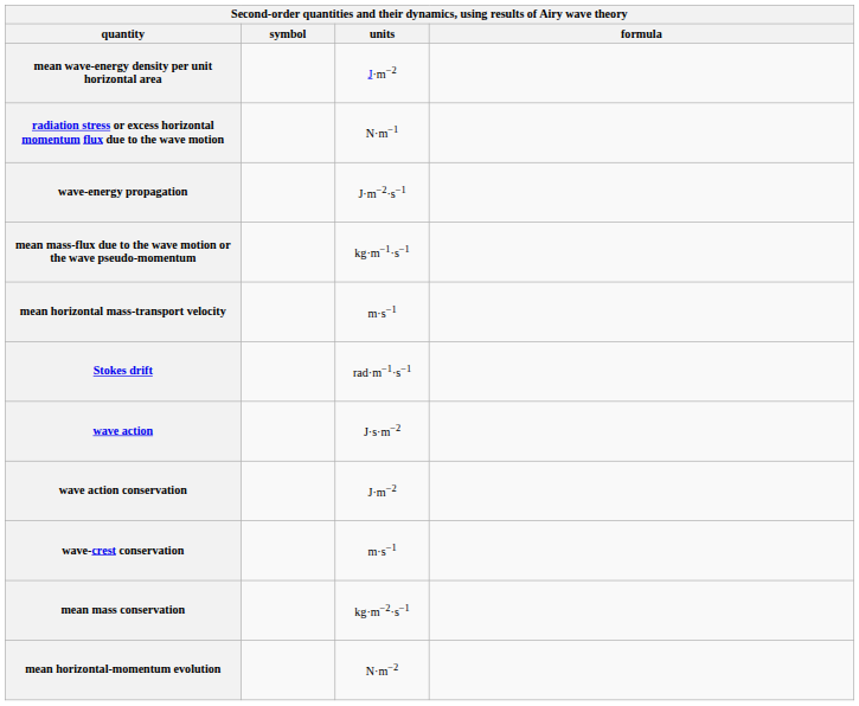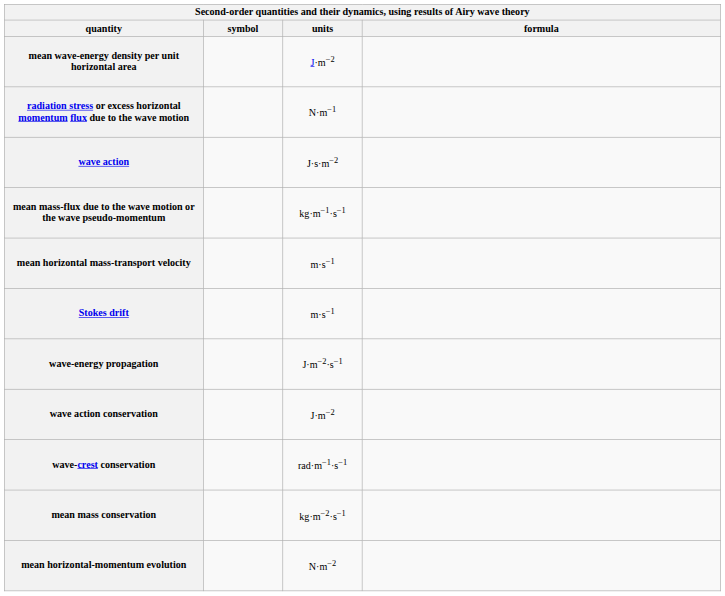 <table class="wikitable"  style="width:90%; text-align:center;">
 <tr>
 <th colspan="4">Second-order quantities and their dynamics, using results of Airy wave theory</th>
 </tr>
 <tr>
 <th style="width:25%;">quantity</th>
 <th style="width:10%;">symbol</th>
 <th style="width:10%;">units</th>
 <th style="width:45%;">formula</th>
 </tr>
 <tr style="height:80px">
 <th>mean wave-energy density per unit horizontal area</th>
 <td></td>
 <td><a href='#'>J</a>·m<sup>−2</sup></td>
 <td></td>
 </tr>
 <tr style="height:80px">
 <th><a href='#'>radiation stress</a> or excess horizontal <a href='#'>momentum</a> <a href='#'>flux</a> due to the wave motion</th>
 <td></td>
 <td>N·m<sup>−1</sup></td>
 <td></td>
 </tr>
 <tr style="height:80px">
-<th>wave-energy propagation</th>
+<th><a href='#'>wave action</a></th>
 <td></td>
-<td>J·m<sup>−2</sup>·s<sup>−1</sup></td>
+<td>J·s·m<sup>−2</sup></td>
 <td></td>
 </tr>
 <tr style="height:80px">
 <th>mean mass-flux due to the wave motion or the wave pseudo-momentum</th>
 <td></td>
 <td>kg·m<sup>−1</sup>·s<sup>−1</sup></td>
 <td></td>
 </tr>
 <tr style="height:80px">
 <th>mean horizontal mass-transport velocity</th>
 <td></td>
 <td>m·s<sup>−1</sup></td>
 <td></td>
 </tr>
 <tr style="height:80px">
 <th><a href='#'>Stokes drift</a></th>
 <td></td>
-<td>rad·m<sup>−1</sup>·s<sup>−1</sup></td>
+<td>m·s<sup>−1</sup></td>
 <td></td>
 </tr>
 <tr style="height:80px">
-<th><a href='#'>wave action</a></th>
+<th>wave-energy propagation</th>
 <td></td>
-<td>J·s·m<sup>−2</sup></td>
+<td>J·m<sup>−2</sup>·s<sup>−1</sup></td>
 <td></td>
 </tr>
 <tr style="height:80px">
 <th>wave action conservation</th>
 <td></td>
 <td>J·m<sup>−2</sup></td>
 <td></td>
 </tr>
 <tr style="height:80px">
 <th>wave-<a href='#'>crest</a> conservation</th>
 <td></td>
-<td>m·s<sup>−1</sup></td>
+<td>rad·m<sup>−1</sup>·s<sup>−1</sup></td>
 <td></td>
 </tr>
 <tr style="height:80px">
 <th>mean mass conservation</th>
 <td></td>
 <td>kg·m<sup>−2</sup>·s<sup>−1</sup></td>
 <td></td>
 </tr>
 <tr style="height:80px">
 <th>mean horizontal-momentum evolution</th>
 <td></td>
 <td>N·m<sup>−2</sup></td>
 <td></td>
 </tr>
 </table>
